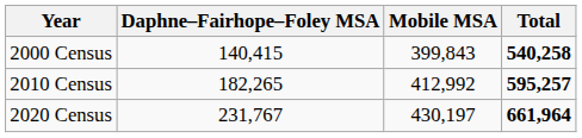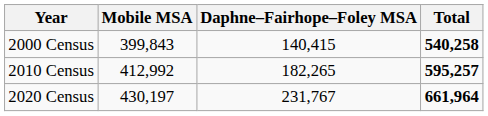 <table class="wikitable" border="1">
 <tr>
 <th>Year</th>
+<th>Mobile MSA</th>
 <th>Daphne–Fairhope–Foley MSA</th>
-<th>Mobile MSA</th>
 <th>Total</th>
 </tr>
 <tr>
 <td>2000 Census</td>
+<td align=center>399,843</td>
 <td align=center>140,415</td>
-<td align=center>399,843</td>
 <td><strong>540,258</strong></td>
 </tr>
 <tr>
 <td>2010 Census</td>
+<td align=center>412,992</td>
 <td align=center>182,265</td>
-<td align=center>412,992</td>
 <td><strong>595,257</strong></td>
 </tr>
 <tr>
 <td>2020 Census</td>
+<td align=center>430,197</td>
 <td align=center>231,767</td>
-<td align=center>430,197</td>
 <td><strong>661,964</strong></td>
 </tr>
 </table>
